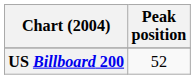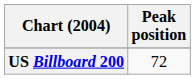 <table class="wikitable sortable plainrowheaders" style="text-align:center;">
 <tr>
 <th scope="col">Chart (2004)</th>
 <th scope="col">Peak<br>position</th>
 </tr>
 <tr>
 </tr>
 <tr>
 <th scope="row">US <a href='#'><em>Billboard</em> 200</a></th>
-<td>52</td>
+<td>72</td>
 </tr>
 </table>
